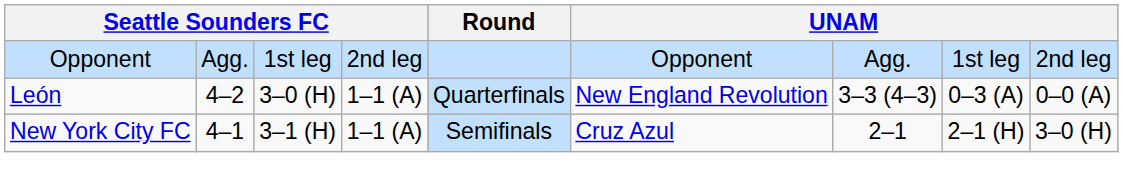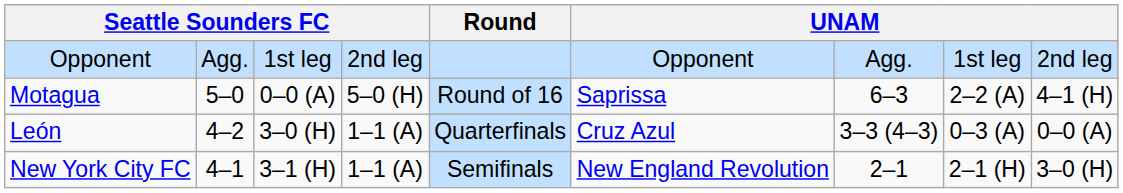 <table class="wikitable" style="text-align:center">
 <tr>
 <th colspan="4"> <a href='#'>Seattle Sounders FC</a></th>
 <th>Round</th>
 <th colspan="4"> <a href='#'>UNAM</a></th>
 </tr>
 <tr style="background:#C1E0FF">
 <td>Opponent</td>
 <td>Agg.</td>
 <td>1st leg</td>
 <td>2nd leg</td>
 <td> </td>
 <td>Opponent</td>
 <td>Agg.</td>
 <td>1st leg</td>
 <td>2nd leg</td>
 </tr>
 <tr>
+<td style="text-align:left"> <a href='#'>Motagua</a></td>
+<td>5–0</td>
+<td>0–0 (A)</td>
+<td>5–0 (H)</td>
+<td style="background:#C1E0FF">Round of 16</td>
+<td style="text-align:left"> <a href='#'>Saprissa</a></td>
+<td>6–3</td>
+<td>2–2 (A)</td>
+<td>4–1 (H)</td>
+</tr>
+<tr>
 <td style="text-align:left"> <a href='#'>León</a></td>
 <td>4–2</td>
 <td>3–0 (H)</td>
 <td>1–1 (A)</td>
 <td style="background:#C1E0FF">Quarterfinals</td>
-<td style="text-align:left"> <a href='#'>New England Revolution</a></td>
+<td style="text-align:left"> <a href='#'>Cruz Azul</a></td>
 <td>3–3 (4–3) </td>
 <td>0–3 (A)</td>
 <td>0–0 (A)</td>
 </tr>
 <tr>
 <td style="text-align:left"> <a href='#'>New York City FC</a></td>
 <td>4–1</td>
 <td>3–1 (H)</td>
 <td>1–1 (A)</td>
 <td style="background:#C1E0FF">Semifinals</td>
-<td style="text-align:left"> <a href='#'>Cruz Azul</a></td>
+<td style="text-align:left"> <a href='#'>New England Revolution</a></td>
 <td>2–1</td>
 <td>2–1 (H)</td>
 <td>3–0 (H)</td>
 </tr>
 </table>
